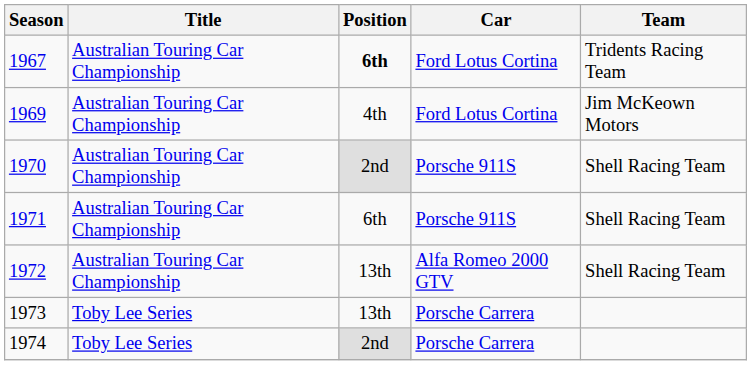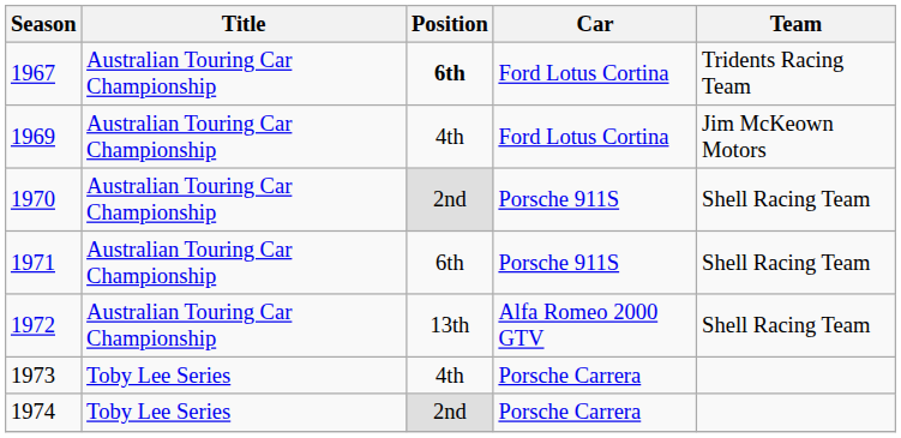 <table class="wikitable" style="font-size: 95%;">
 <tr>
 <th>Season</th>
 <th>Title</th>
 <th>Position</th>
 <th>Car</th>
 <th>Team</th>
 </tr>
 <tr>
 <td><a href='#'>1967</a></td>
 <td><a href='#'>Australian Touring Car Championship</a></td>
 <td align=center><strong>6th</strong></td>
 <td><a href='#'>Ford Lotus Cortina</a></td>
 <td>Tridents Racing Team</td>
 </tr>
 <tr>
 <td><a href='#'>1969</a></td>
 <td><a href='#'>Australian Touring Car Championship</a></td>
 <td align=center>4th</td>
 <td><a href='#'>Ford Lotus Cortina</a></td>
 <td>Jim McKeown Motors</td>
 </tr>
 <tr>
 <td><a href='#'>1970</a></td>
 <td><a href='#'>Australian Touring Car Championship</a></td>
 <td align="center" style="background:#dfdfdf;">2nd</td>
 <td><a href='#'>Porsche 911S</a></td>
 <td>Shell Racing Team</td>
 </tr>
 <tr>
 <td><a href='#'>1971</a></td>
 <td><a href='#'>Australian Touring Car Championship</a></td>
 <td align=center>6th</td>
 <td><a href='#'>Porsche 911S</a></td>
 <td>Shell Racing Team</td>
 </tr>
 <tr>
 <td><a href='#'>1972</a></td>
 <td><a href='#'>Australian Touring Car Championship</a></td>
 <td align=center>13th</td>
 <td><a href='#'>Alfa Romeo 2000 GTV</a></td>
 <td>Shell Racing Team</td>
 </tr>
 <tr>
 <td>1973</td>
 <td><a href='#'>Toby Lee Series</a></td>
-<td align=center>13th</td>
+<td align=center>4th</td>
 <td><a href='#'>Porsche Carrera</a></td>
 <td></td>
 </tr>
 <tr>
 <td>1974</td>
 <td><a href='#'>Toby Lee Series</a></td>
 <td align="center" style="background:#dfdfdf;">2nd</td>
 <td><a href='#'>Porsche Carrera</a></td>
 <td></td>
 </tr>
 <tr>
 </tr>
 </table>
